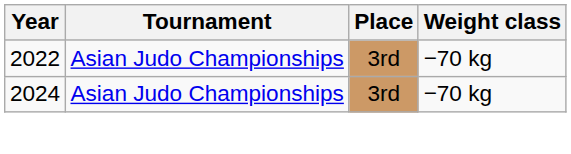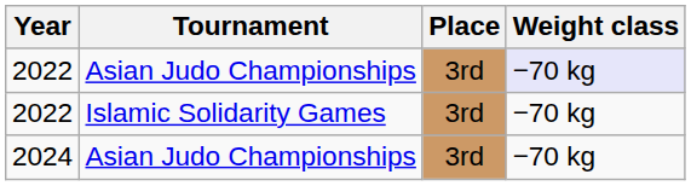 <table class=wikitable>
 <tr>
 <th>Year</th>
 <th>Tournament</th>
 <th>Place</th>
 <th>Weight class</th>
 </tr>
 <tr>
 <td>2022</td>
 <td><a href='#'>Asian Judo Championships</a></td>
 <td bgcolor="cc9966" align="center">3rd</td>
+<td style="background: lavender;">−70 kg</td>
+</tr>
+<tr>
+<td>2022</td>
+<td><a href='#'>Islamic Solidarity Games</a></td>
+<td bgcolor="cc9966" align="center">3rd</td>
 <td>−70 kg</td>
 </tr>
 <tr>
 <td>2024</td>
 <td><a href='#'>Asian Judo Championships</a></td>
 <td bgcolor="cc9966" align="center">3rd</td>
 <td>−70 kg</td>
 </tr>
 </table>
